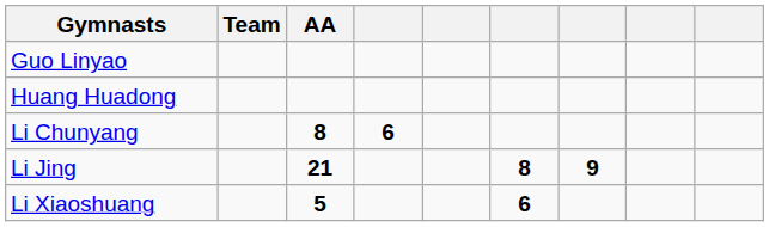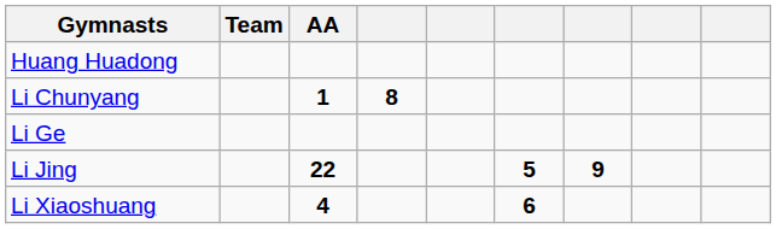 <table class="wikitable sortable collapsible autocollapse plainrowheaders" style="text-align:center; font-size:95%;">
 <tr>
 <th width=28% class=unsortable>Gymnasts</th>
 <th width=9% class=unsortable>Team</th>
 <th width=9% class=unsortable>AA</th>
 <th width=9% class=unsortable></th>
 <th width=9% class=unsortable></th>
 <th width=9% class=unsortable></th>
 <th width=9% class=unsortable></th>
 <th width=9% class=unsortable></th>
 <th width=9% class=unsortable></th>
-</tr>
-<tr>
-<td align=left><a href='#'>Guo Linyao</a></td>
-<td></td>
-<td></td>
-<td></td>
-<td></td>
-<td></td>
-<td></td>
-<td></td>
-<td></td>
 </tr>
 <tr>
 <td align=left><a href='#'>Huang Huadong</a></td>
 <td></td>
 <td></td>
 <td></td>
 <td></td>
 <td></td>
 <td></td>
 <td></td>
 <td></td>
 </tr>
 <tr>
 <td align=left><a href='#'>Li Chunyang</a></td>
 <td></td>
+<td><strong>1</strong></td>
 <td><strong>8</strong></td>
-<td><strong>6</strong></td>
+<td></td>
+<td></td>
+<td></td>
+<td></td>
+<td></td>
+</tr>
+<tr>
+<td align=left><a href='#'>Li Ge</a></td>
+<td></td>
+<td></td>
+<td></td>
 <td></td>
 <td></td>
 <td></td>
 <td></td>
 <td></td>
 </tr>
 <tr>
 <td align=left><a href='#'>Li Jing</a></td>
 <td></td>
-<td><strong>21</strong></td>
+<td><strong>22</strong></td>
 <td></td>
 <td></td>
-<td><strong>8</strong></td>
+<td><strong>5</strong></td>
 <td><strong>9</strong></td>
 <td></td>
 <td></td>
 </tr>
 <tr>
 <td align=left><a href='#'>Li Xiaoshuang</a></td>
 <td></td>
-<td><strong>5</strong></td>
+<td><strong>4</strong></td>
 <td></td>
 <td></td>
 <td><strong>6</strong></td>
 <td></td>
 <td></td>
 <td></td>
 </tr>
 </table>
